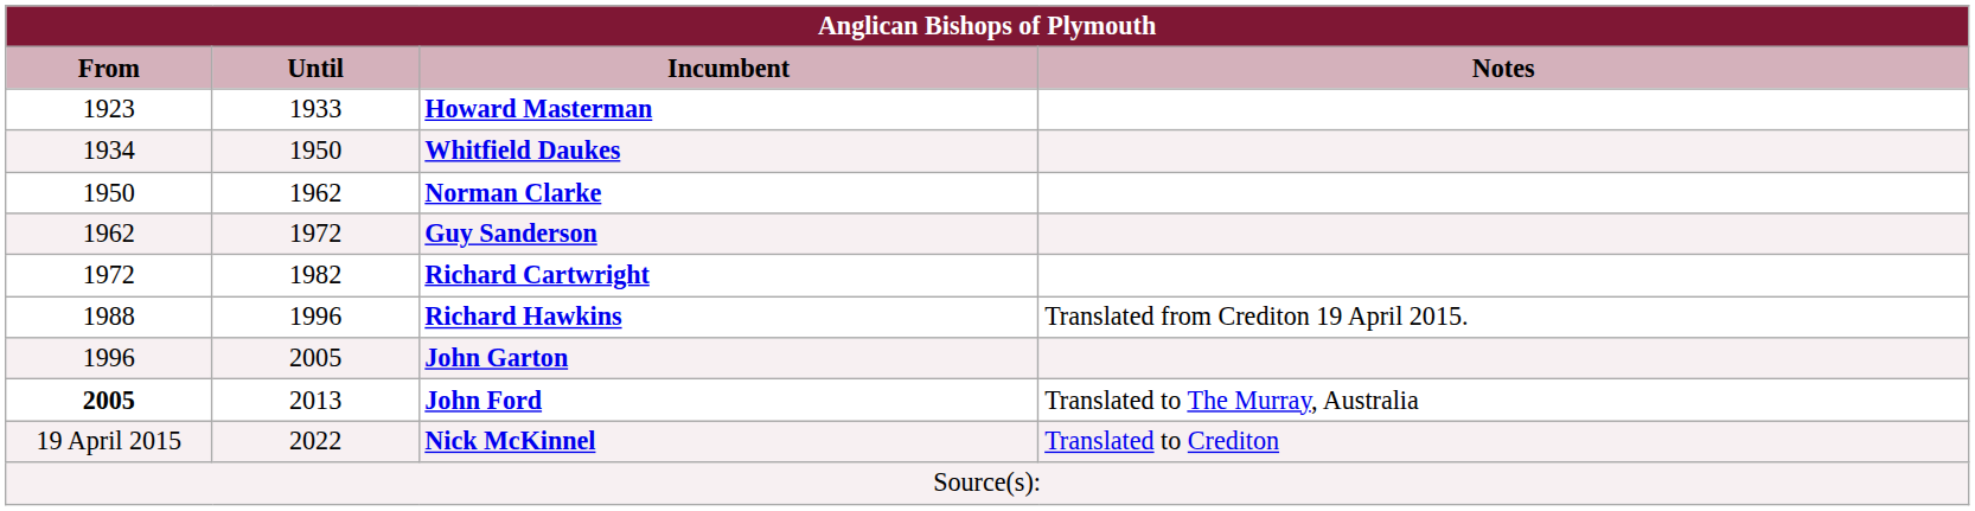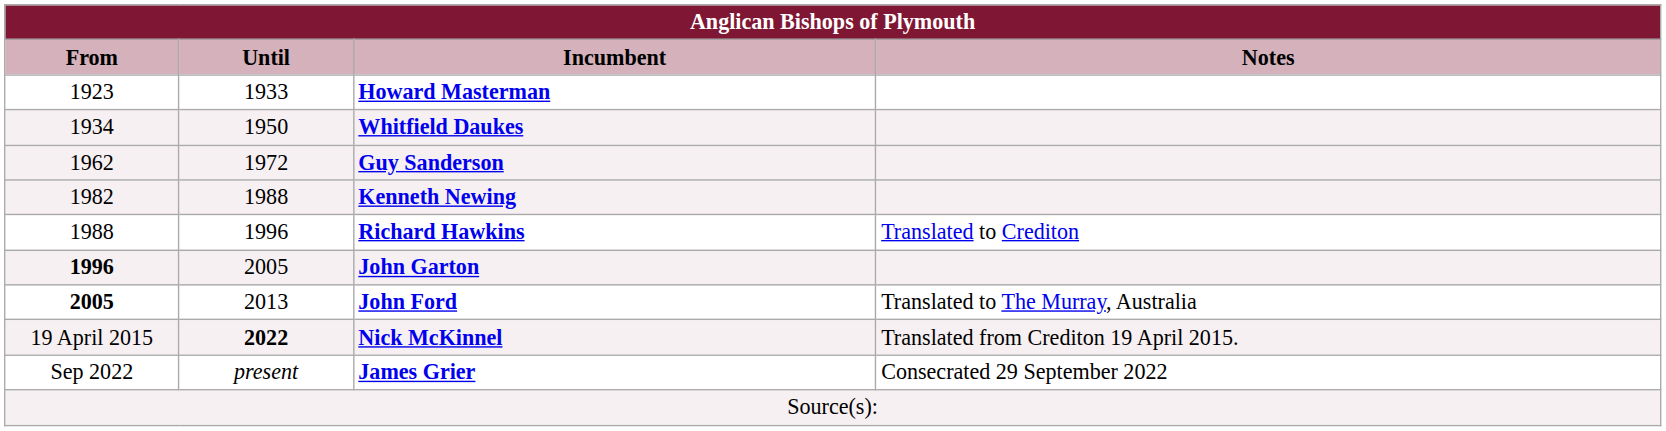 <table class="wikitable" style="width:95%;" border="1" cellpadding="2">
 <tr>
 <th colspan="4" style="background-color: #7F1734; color: white;">Anglican Bishops of Plymouth</th>
 </tr>
 <tr valign=top>
 <th style="background-color:#D4B1BB" width="10%">From</th>
 <th style="background-color:#D4B1BB" width="10%">Until</th>
 <th style="background-color:#D4B1BB" width="30%">Incumbent</th>
 <th style="background-color:#D4B1BB" width="45%">Notes</th>
 </tr>
 <tr valign=top bgcolor="white">
 <td align="center">1923</td>
 <td align="center">1933</td>
 <td><strong><a href='#'>Howard Masterman</a></strong></td>
 <td></td>
 </tr>
 <tr valign=top bgcolor="#F7F0F2">
 <td align="center">1934</td>
 <td align="center">1950</td>
 <td><strong><a href='#'>Whitfield Daukes</a></strong></td>
 <td></td>
 </tr>
-<tr valign=top bgcolor="white">
-<td align="center">1950</td>
-<td align="center">1962</td>
-<td><strong><a href='#'>Norman Clarke</a></strong></td>
-<td></td>
-</tr>
 <tr valign=top bgcolor="#F7F0F2">
 <td align="center">1962</td>
 <td align="center">1972</td>
 <td><strong><a href='#'>Guy Sanderson</a></strong></td>
 <td></td>
 </tr>
-<tr valign=top bgcolor="white">
-<td align="center">1972</td>
+<tr valign=top bgcolor="#F7F0F2">
 <td align="center">1982</td>
-<td><strong><a href='#'>Richard Cartwright</a></strong></td>
+<td align="center">1988</td>
+<td><strong><a href='#'>Kenneth Newing</a></strong></td>
 <td></td>
 </tr>
 <tr valign=top bgcolor="white">
 <td align="center">1988</td>
 <td align="center">1996</td>
 <td><strong><a href='#'>Richard Hawkins</a></strong></td>
-<td>Translated from Crediton 19 April 2015.</td>
+<td><a href='#'>Translated</a> to <a href='#'>Crediton</a></td>
 </tr>
 <tr valign=top bgcolor="#F7F0F2">
-<td align="center">1996</td>
+<td align="center"><strong>1996</strong></td>
 <td align="center">2005</td>
 <td><strong><a href='#'>John Garton</a></strong></td>
 <td></td>
 </tr>
 <tr valign=top bgcolor="white">
 <td align="center"><strong>2005</strong></td>
 <td align="center">2013</td>
 <td><strong><a href='#'>John Ford</a></strong></td>
 <td>Translated to <a href='#'>The Murray</a>, Australia</td>
 </tr>
 <tr valign=top bgcolor="#F7F0F2">
 <td align="center">19 April 2015</td>
-<td align="center">2022</td>
+<td align="center"><strong>2022</strong></td>
 <td><strong><a href='#'>Nick McKinnel</a></strong></td>
-<td><a href='#'>Translated</a> to <a href='#'>Crediton</a></td>
+<td>Translated from Crediton 19 April 2015.</td>
+</tr>
+<tr valign=top bgcolor="white">
+<td align="center">Sep 2022</td>
+<td align="center"><em>present</em></td>
+<td><strong><a href='#'>James Grier</a></strong></td>
+<td>Consecrated 29 September 2022</td>
 </tr>
 <tr valign=top bgcolor="#F7F0F2">
 <td align="center" colspan="4">Source(s):</td>
 </tr>
 </table>
